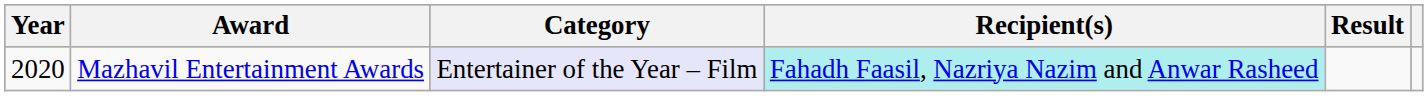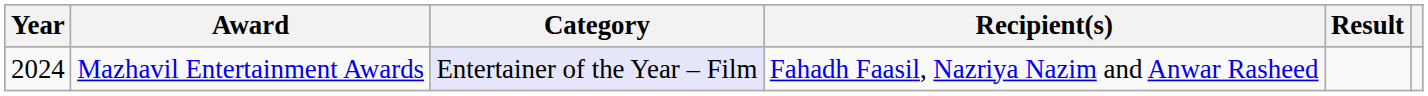 <table class="wikitable">
 <tr>
 <th>Year</th>
 <th>Award</th>
 <th>Category</th>
 <th>Recipient(s)</th>
 <th>Result</th>
 <th></th>
 </tr>
 <tr>
-<td>2020</td>
+<td>2024</td>
 <td><a href='#'>Mazhavil Entertainment Awards</a></td>
 <td style="background: lavender;">Entertainer of the Year – Film</td>
-<td style="background: paleturquoise;"><a href='#'>Fahadh Faasil</a>, <a href='#'>Nazriya Nazim</a> and <a href='#'>Anwar Rasheed</a></td>
+<td><a href='#'>Fahadh Faasil</a>, <a href='#'>Nazriya Nazim</a> and <a href='#'>Anwar Rasheed</a></td>
 <td></td>
 <td></td>
 </tr>
 </table>
